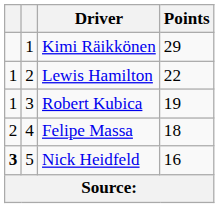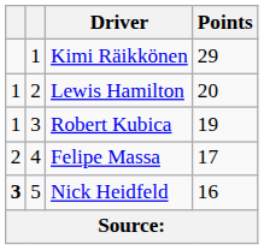 <table class="wikitable" style="font-size: 85%;">
 <tr>
 <th></th>
 <th></th>
 <th>Driver</th>
 <th>Points</th>
 </tr>
 <tr>
 <td></td>
 <td align="center">1</td>
 <td> <a href='#'>Kimi Räikkönen</a></td>
 <td>29</td>
 </tr>
 <tr>
 <td> 1</td>
 <td align="center">2</td>
 <td> <a href='#'>Lewis Hamilton</a></td>
-<td>22</td>
+<td>20</td>
 </tr>
 <tr>
 <td> 1</td>
 <td align="center">3</td>
 <td> <a href='#'>Robert Kubica</a></td>
 <td>19</td>
 </tr>
 <tr>
 <td> 2</td>
 <td align="center">4</td>
 <td> <a href='#'>Felipe Massa</a></td>
-<td>18</td>
+<td>17</td>
 </tr>
 <tr>
 <td><strong> 3</strong></td>
 <td align="center">5</td>
 <td> <a href='#'>Nick Heidfeld</a></td>
 <td>16</td>
 </tr>
 <tr>
 <th colspan=4>Source:</th>
 </tr>
 </table>
